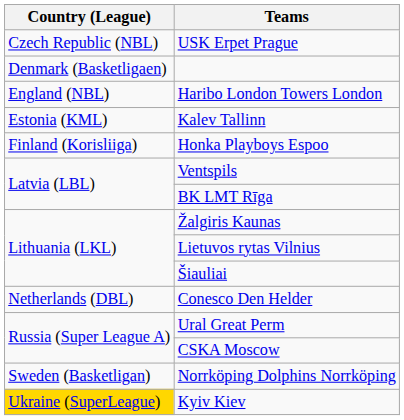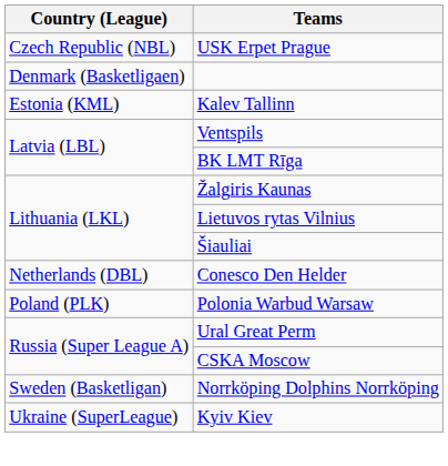 <table class=wikitable style="text-align:left">
 <tr>
 <th>Country (League)</th>
 <th>Teams</th>
 </tr>
 <tr>
 <td> <a href='#'>Czech Republic</a> (<a href='#'>NBL</a>)</td>
 <td><a href='#'>USK Erpet Prague</a></td>
 </tr>
 <tr>
 <td> <a href='#'>Denmark</a> (<a href='#'>Basketligaen</a>)</td>
 <td></td>
 </tr>
 <tr>
-<td> <a href='#'>England</a> (<a href='#'>NBL</a>)</td>
-<td><a href='#'>Haribo London Towers London</a></td>
-</tr>
-<tr>
 <td> <a href='#'>Estonia</a> (<a href='#'>KML</a>)</td>
 <td><a href='#'>Kalev Tallinn</a></td>
-</tr>
-<tr>
-<td> <a href='#'>Finland</a> (<a href='#'>Korisliiga</a>)</td>
-<td><a href='#'>Honka Playboys Espoo</a></td>
 </tr>
 <tr>
 <td rowspan=2> <a href='#'>Latvia</a> (<a href='#'>LBL</a>)</td>
 <td><a href='#'>Ventspils</a></td>
 </tr>
 <tr>
 <td><a href='#'>BK LMT Rīga</a></td>
 </tr>
 <tr>
 <td rowspan=3> <a href='#'>Lithuania</a> (<a href='#'>LKL</a>)</td>
 <td><a href='#'>Žalgiris Kaunas</a></td>
 </tr>
 <tr>
 <td><a href='#'>Lietuvos rytas Vilnius</a></td>
 </tr>
 <tr>
 <td><a href='#'>Šiauliai</a></td>
 </tr>
 <tr>
 <td> <a href='#'>Netherlands</a> (<a href='#'>DBL</a>)</td>
 <td><a href='#'>Conesco Den Helder</a></td>
 </tr>
 <tr>
+<td> <a href='#'>Poland</a> (<a href='#'>PLK</a>)</td>
+<td><a href='#'>Polonia Warbud Warsaw</a></td>
+</tr>
+<tr>
 <td rowspan=2> <a href='#'>Russia</a> (<a href='#'>Super League A</a>)</td>
 <td><a href='#'>Ural Great Perm</a></td>
 </tr>
 <tr>
 <td><a href='#'>CSKA Moscow</a></td>
 </tr>
 <tr>
 <td> <a href='#'>Sweden</a> (<a href='#'>Basketligan</a>)</td>
 <td><a href='#'>Norrköping Dolphins Norrköping</a></td>
 </tr>
 <tr>
-<td style="background: gold;"> <a href='#'>Ukraine</a> (<a href='#'>SuperLeague</a>)</td>
+<td> <a href='#'>Ukraine</a> (<a href='#'>SuperLeague</a>)</td>
 <td><a href='#'>Kyiv Kiev</a></td>
 </tr>
 </table>
